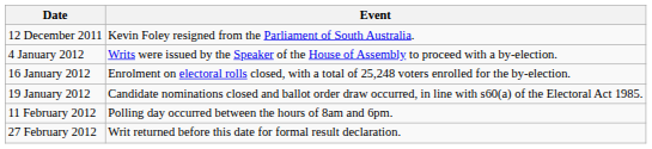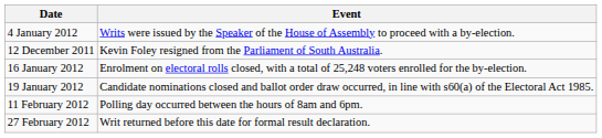 <table class="wikitable">
 <tr>
 <th>Date</th>
 <th>Event</th>
 </tr>
 <tr>
+<td>4 January 2012</td>
+<td><a href='#'>Writs</a> were issued by the <a href='#'>Speaker</a> of the <a href='#'>House of Assembly</a> to proceed with a by-election.</td>
+</tr>
+<tr>
 <td>12 December 2011</td>
 <td>Kevin Foley resigned from the <a href='#'>Parliament of South Australia</a>.</td>
-</tr>
-<tr>
-<td>4 January 2012</td>
-<td><a href='#'>Writs</a> were issued by the <a href='#'>Speaker</a> of the <a href='#'>House of Assembly</a> to proceed with a by-election.</td>
 </tr>
 <tr>
 <td>16 January 2012</td>
 <td>Enrolment on <a href='#'>electoral rolls</a> closed, with a total of 25,248 voters enrolled for the by-election.</td>
 </tr>
 <tr>
 <td>19 January 2012</td>
 <td>Candidate nominations closed and ballot order draw occurred, in line with s60(a) of the Electoral Act 1985.</td>
 </tr>
 <tr>
 <td>11 February 2012</td>
 <td>Polling day occurred between the hours of 8am and 6pm.</td>
 </tr>
 <tr>
 <td>27 February 2012</td>
 <td>Writ returned before this date for formal result declaration.</td>
 </tr>
 </table>
